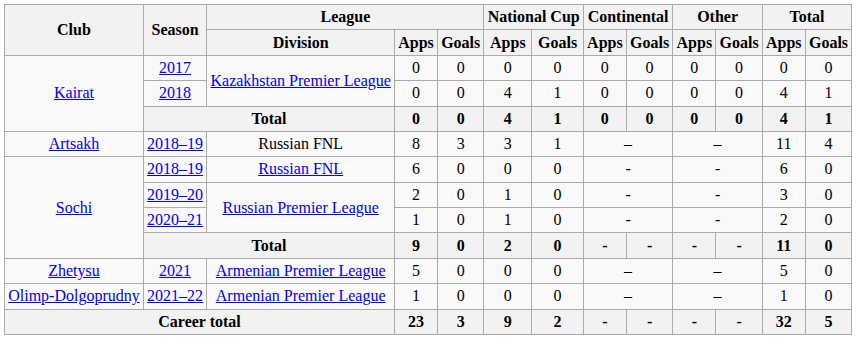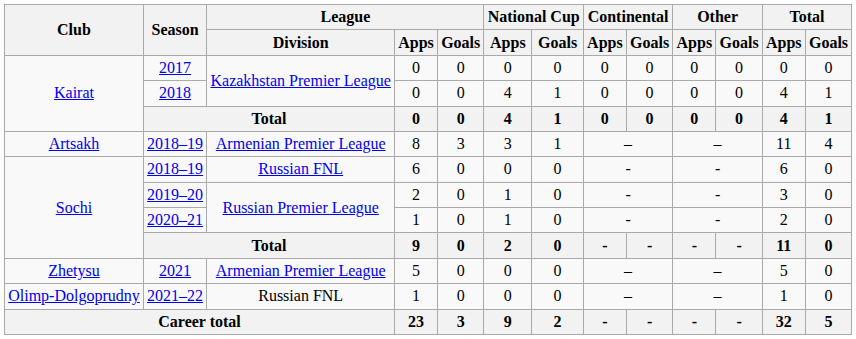 <table class="wikitable" style="text-align: center">
 <tr>
 <th rowspan="2">Club</th>
 <th rowspan="2">Season</th>
 <th colspan="3">League</th>
 <th colspan="2">National Cup</th>
 <th colspan="2">Continental</th>
 <th colspan="2">Other</th>
 <th colspan="2">Total</th>
 </tr>
 <tr>
 <th>Division</th>
 <th>Apps</th>
 <th>Goals</th>
 <th>Apps</th>
 <th>Goals</th>
 <th>Apps</th>
 <th>Goals</th>
 <th>Apps</th>
 <th>Goals</th>
 <th>Apps</th>
 <th>Goals</th>
 </tr>
 <tr>
 <td rowspan="3"><a href='#'>Kairat</a></td>
 <td><a href='#'>2017</a></td>
 <td rowspan="2"><a href='#'>Kazakhstan Premier League</a></td>
 <td>0</td>
 <td>0</td>
 <td>0</td>
 <td>0</td>
 <td>0</td>
 <td>0</td>
 <td>0</td>
 <td>0</td>
 <td>0</td>
 <td>0</td>
 </tr>
 <tr>
 <td><a href='#'>2018</a></td>
 <td>0</td>
 <td>0</td>
 <td>4</td>
 <td>1</td>
 <td>0</td>
 <td>0</td>
 <td>0</td>
 <td>0</td>
 <td>4</td>
 <td>1</td>
 </tr>
 <tr>
 <th colspan="2">Total</th>
 <th>0</th>
 <th>0</th>
 <th>4</th>
 <th>1</th>
 <th>0</th>
 <th>0</th>
 <th>0</th>
 <th>0</th>
 <th>4</th>
 <th>1</th>
 </tr>
 <tr>
 <td><a href='#'>Artsakh</a></td>
 <td><a href='#'>2018–19</a></td>
-<td>Russian FNL</td>
+<td><a href='#'>Armenian Premier League</a></td>
 <td>8</td>
 <td>3</td>
 <td>3</td>
 <td>1</td>
 <td colspan="2">–</td>
 <td colspan="2">–</td>
 <td>11</td>
 <td>4</td>
 </tr>
 <tr>
 <td rowspan="4"><a href='#'>Sochi</a></td>
 <td><a href='#'>2018–19</a></td>
 <td><a href='#'>Russian FNL</a></td>
 <td>6</td>
 <td>0</td>
 <td>0</td>
 <td>0</td>
 <td colspan="2">-</td>
 <td colspan="2">-</td>
 <td>6</td>
 <td>0</td>
 </tr>
 <tr>
 <td><a href='#'>2019–20</a></td>
 <td rowspan="2"><a href='#'>Russian Premier League</a></td>
 <td>2</td>
 <td>0</td>
 <td>1</td>
 <td>0</td>
 <td colspan="2">-</td>
 <td colspan="2">-</td>
 <td>3</td>
 <td>0</td>
 </tr>
 <tr>
 <td><a href='#'>2020–21</a></td>
 <td>1</td>
 <td>0</td>
 <td>1</td>
 <td>0</td>
 <td colspan="2">-</td>
 <td colspan="2">-</td>
 <td>2</td>
 <td>0</td>
 </tr>
 <tr>
 <th colspan="2">Total</th>
 <th>9</th>
 <th>0</th>
 <th>2</th>
 <th>0</th>
 <th>-</th>
 <th>-</th>
 <th>-</th>
 <th>-</th>
 <th>11</th>
 <th>0</th>
 </tr>
 <tr>
 <td><a href='#'>Zhetysu</a></td>
 <td><a href='#'>2021</a></td>
 <td><a href='#'>Armenian Premier League</a></td>
 <td>5</td>
 <td>0</td>
 <td>0</td>
 <td>0</td>
 <td colspan="2">–</td>
 <td colspan="2">–</td>
 <td>5</td>
 <td>0</td>
 </tr>
 <tr>
 <td><a href='#'>Olimp-Dolgoprudny</a></td>
 <td><a href='#'>2021–22</a></td>
-<td><a href='#'>Armenian Premier League</a></td>
+<td>Russian FNL</td>
 <td>1</td>
 <td>0</td>
 <td>0</td>
 <td>0</td>
 <td colspan="2">–</td>
 <td colspan="2">–</td>
 <td>1</td>
 <td>0</td>
 </tr>
 <tr>
 <th colspan="3">Career total</th>
 <th>23</th>
 <th>3</th>
 <th>9</th>
 <th>2</th>
 <th>-</th>
 <th>-</th>
 <th>-</th>
 <th>-</th>
 <th>32</th>
 <th>5</th>
 </tr>
 </table>
